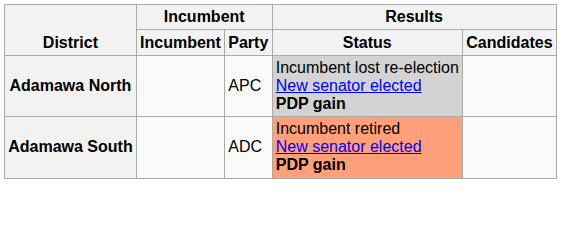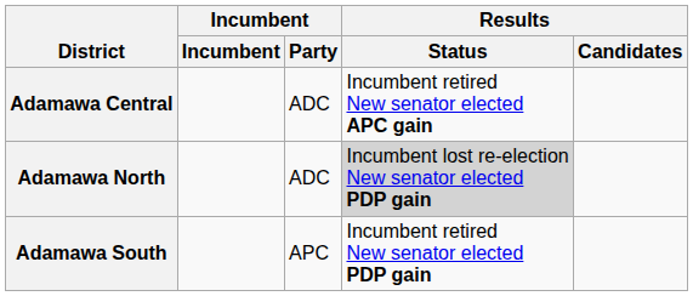 <table class="wikitable sortable">
 <tr valign=bottom>
 <th rowspan=2>District</th>
 <th colspan=2>Incumbent</th>
 <th colspan=2>Results</th>
 </tr>
 <tr valign=bottom>
 <th>Incumbent</th>
 <th>Party</th>
 <th>Status</th>
 <th>Candidates</th>
 </tr>
 <tr>
+<th>Adamawa Central</th>
+<td></td>
+<td>ADC</td>
+<td>Incumbent retired<br><a href='#'>New senator elected</a><br><strong>APC gain</strong></td>
+<td nowrap></td>
+</tr>
+<tr>
 <th>Adamawa North</th>
 <td></td>
-<td>APC</td>
+<td>ADC</td>
 <td style="background: lightgrey;">Incumbent lost re-election<br><a href='#'>New senator elected</a><br><strong>PDP gain</strong></td>
 <td nowrap></td>
 </tr>
 <tr>
 <th>Adamawa South</th>
 <td></td>
-<td>ADC</td>
-<td style="background: lightsalmon;">Incumbent retired<br><a href='#'>New senator elected</a><br><strong>PDP gain</strong></td>
+<td>APC</td>
+<td>Incumbent retired<br><a href='#'>New senator elected</a><br><strong>PDP gain</strong></td>
 <td nowrap></td>
 </tr>
 </table>
